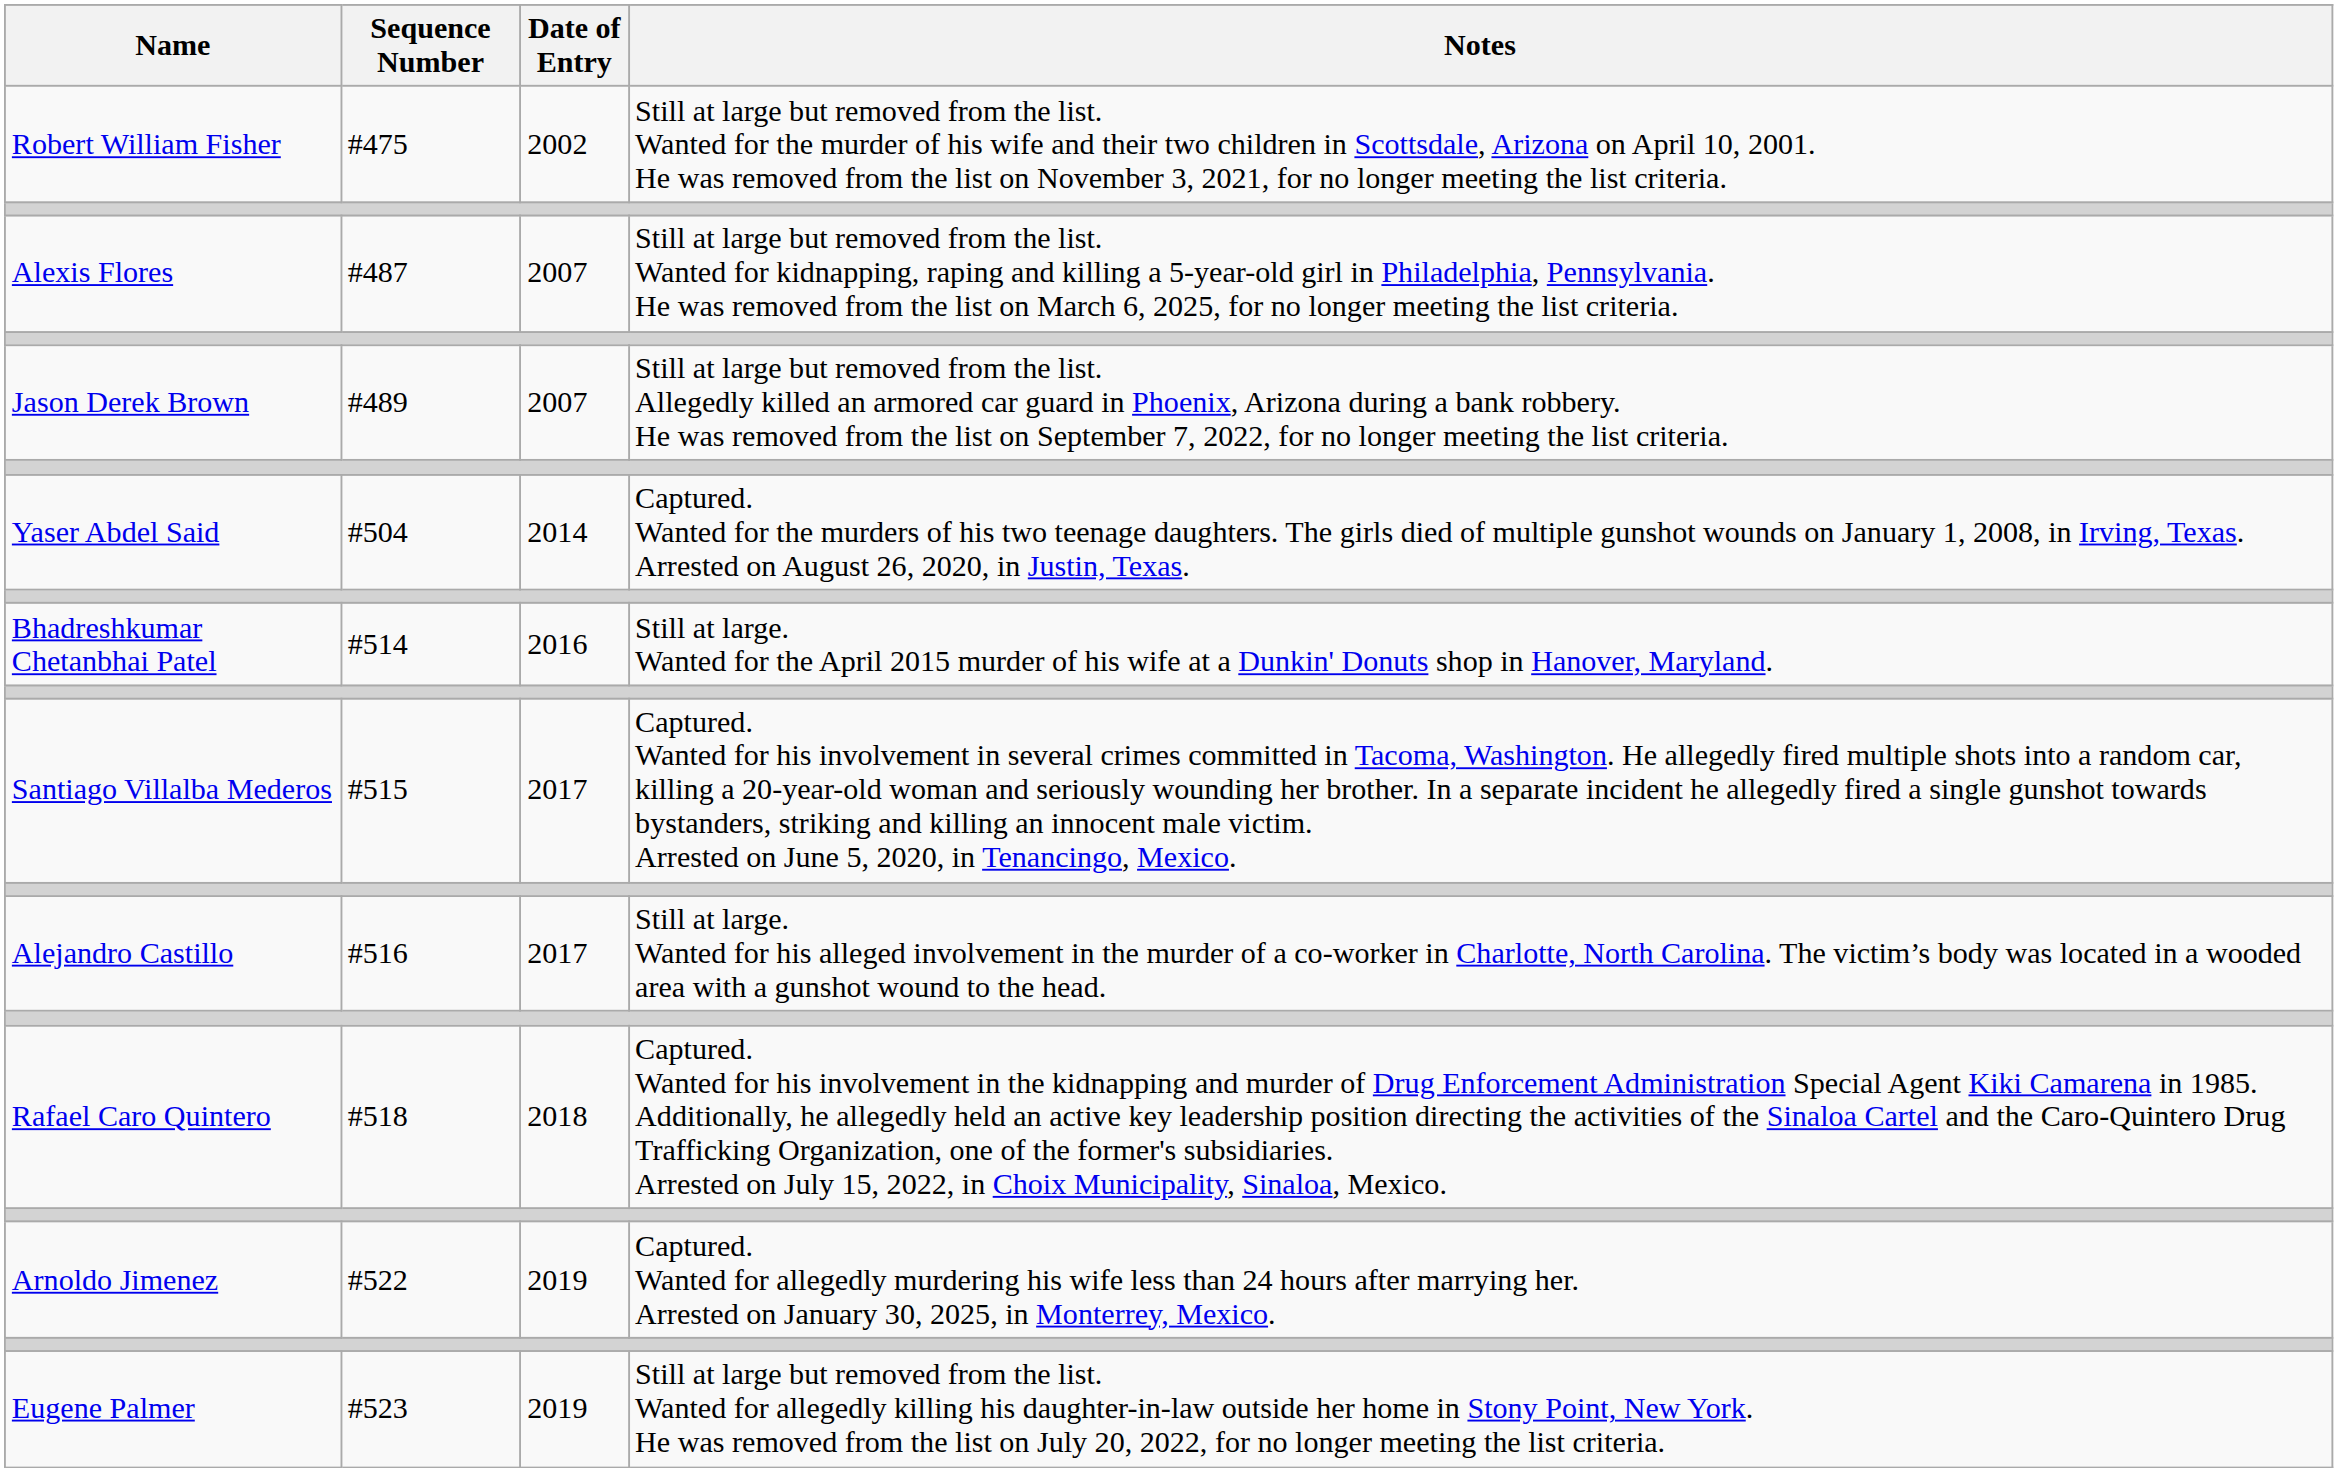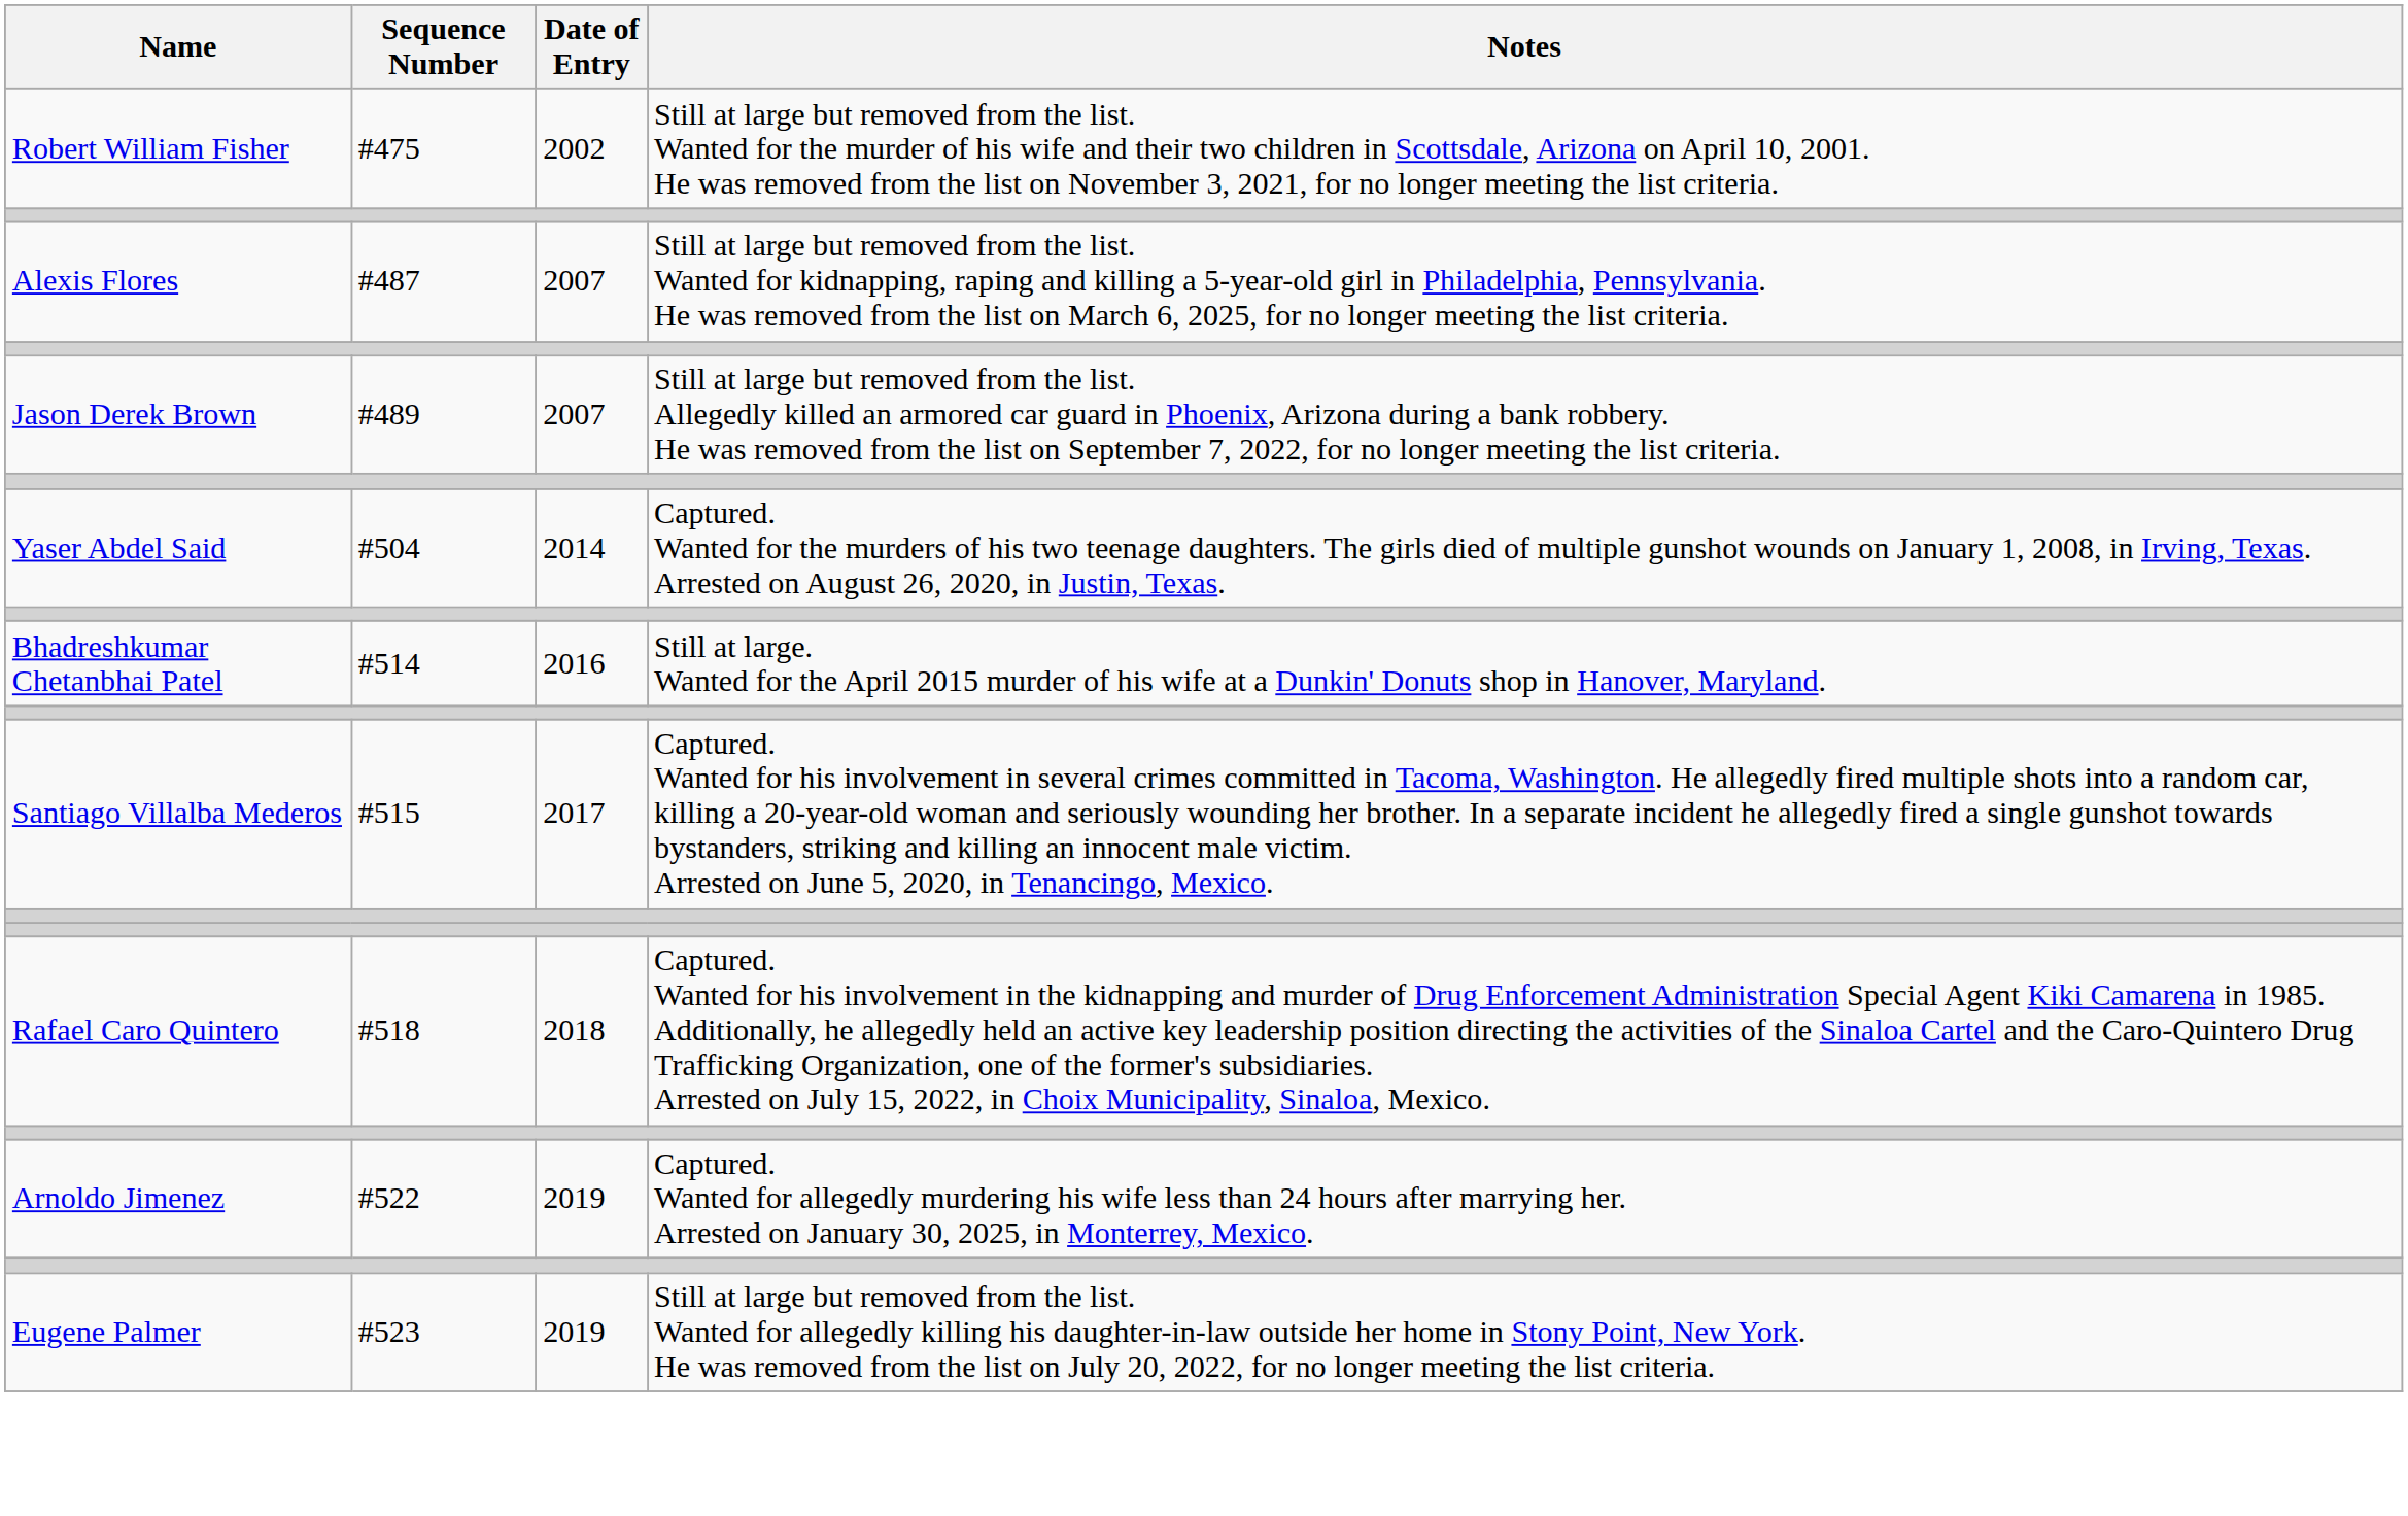 <table class="wikitable" style="width:98%;">
 <tr>
 <th>Name</th>
 <th>Sequence Number</th>
 <th scope="col" width="50">Date of Entry</th>
 <th>Notes</th>
 </tr>
 <tr>
 <td style="white-space:nowrap;"><a href='#'>Robert William Fisher</a></td>
 <td>#475</td>
 <td>2002</td>
 <td>Still at large but removed from the list.<br>Wanted for the murder of his wife and their two children in <a href='#'>Scottsdale</a>, <a href='#'>Arizona</a> on April 10, 2001.<br>He was removed from the list on November 3, 2021, for no longer meeting the list criteria.</td>
 </tr>
 <tr>
 <td colSpan="4" style="background-color:lightgrey;"></td>
 </tr>
 <tr>
 <td><a href='#'>Alexis Flores</a></td>
 <td>#487</td>
 <td>2007</td>
 <td>Still at large but removed from the list.<br>Wanted for kidnapping, raping and killing a 5-year-old girl in <a href='#'>Philadelphia</a>, <a href='#'>Pennsylvania</a>.<br>He was removed from the list on March 6, 2025, for no longer meeting the list criteria.</td>
 </tr>
 <tr>
 <td colSpan="4" style="background-color:lightgrey;"></td>
 </tr>
 <tr>
 <td><a href='#'>Jason Derek Brown</a></td>
 <td>#489</td>
 <td>2007</td>
 <td>Still at large but removed from the list.<br>Allegedly killed an armored car guard in <a href='#'>Phoenix</a>, Arizona during a bank robbery.<br>He was removed from the list on September 7, 2022, for no longer meeting the list criteria.</td>
 </tr>
 <tr>
 <td colSpan="4" style="background-color:lightgrey;"></td>
 </tr>
 <tr>
 <td><a href='#'>Yaser Abdel Said</a></td>
 <td>#504</td>
 <td>2014</td>
 <td>Captured.<br>Wanted for the murders of his two teenage daughters. The girls died of multiple gunshot wounds on January 1, 2008, in <a href='#'>Irving, Texas</a>.<br>Arrested on August 26, 2020, in <a href='#'>Justin, Texas</a>.</td>
 </tr>
 <tr>
 <td colSpan="4" style="background-color:lightgrey;"></td>
 </tr>
 <tr>
 <td><a href='#'>Bhadreshkumar Chetanbhai Patel</a></td>
 <td>#514</td>
 <td>2016</td>
 <td>Still at large.<br>Wanted for the April 2015 murder of his wife at a <a href='#'>Dunkin' Donuts</a> shop in <a href='#'>Hanover, Maryland</a>.</td>
 </tr>
 <tr>
 <td colSpan="4" style="background-color:lightgrey;"></td>
 </tr>
 <tr>
 <td><a href='#'>Santiago Villalba Mederos</a></td>
 <td>#515</td>
 <td>2017</td>
 <td>Captured.<br>Wanted for his involvement in several crimes committed in <a href='#'>Tacoma, Washington</a>. He allegedly fired multiple shots into a random car, killing a 20-year-old woman and seriously wounding her brother. In a separate incident he allegedly fired a single gunshot towards bystanders, striking and killing an innocent male victim.<br>Arrested on June 5, 2020, in <a href='#'>Tenancingo</a>, <a href='#'>Mexico</a>.</td>
 </tr>
 <tr>
 <td colSpan="4" style="background-color:lightgrey;"></td>
 </tr>
 <tr>
-<td><a href='#'>Alejandro Castillo</a></td>
-<td>#516</td>
-<td>2017</td>
-<td>Still at large.<br>Wanted for his alleged involvement in the murder of a co-worker in <a href='#'>Charlotte, North Carolina</a>. The victim’s body was located in a wooded area with a gunshot wound to the head.</td>
-</tr>
-<tr>
 <td colSpan="4" style="background-color:lightgrey;"></td>
 </tr>
 <tr>
 <td><a href='#'>Rafael Caro Quintero</a></td>
 <td>#518</td>
 <td>2018</td>
 <td>Captured.<br>Wanted for his involvement in the kidnapping and murder of <a href='#'>Drug Enforcement Administration</a> Special Agent <a href='#'>Kiki Camarena</a> in 1985. Additionally, he allegedly held an active key leadership position directing the activities of the <a href='#'>Sinaloa Cartel</a> and the Caro-Quintero Drug Trafficking Organization, one of the former's subsidiaries.<br>Arrested on July 15, 2022, in <a href='#'>Choix Municipality</a>, <a href='#'>Sinaloa</a>, Mexico.</td>
 </tr>
 <tr>
 <td colSpan="4" style="background-color:lightgrey;"></td>
 </tr>
 <tr>
 <td><a href='#'>Arnoldo Jimenez</a></td>
 <td>#522</td>
 <td>2019</td>
 <td>Captured.<br>Wanted for allegedly murdering his wife less than 24 hours after marrying her.<br>Arrested on January 30, 2025, in <a href='#'>Monterrey, Mexico</a>.</td>
 </tr>
 <tr>
 <td colSpan="4" style="background-color:lightgrey;"></td>
 </tr>
 <tr>
 <td><a href='#'>Eugene Palmer</a></td>
 <td>#523</td>
 <td>2019</td>
 <td>Still at large but removed from the list.<br>Wanted for allegedly killing his daughter-in-law outside her home in <a href='#'>Stony Point, New York</a>.<br>He was removed from the list on July 20, 2022, for no longer meeting the list criteria.</td>
 </tr>
 </table>
